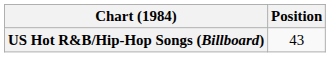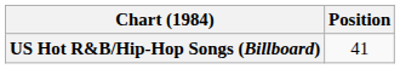 <table class="wikitable plainrowheaders" style="text-align:center">
 <tr>
 <th scope="col">Chart (1984)</th>
 <th scope="col">Position</th>
 </tr>
 <tr>
 <th scope="row">US Hot R&B/Hip-Hop Songs (<em>Billboard</em>)</th>
-<td>43</td>
+<td>41</td>
 </tr>
 </table>
